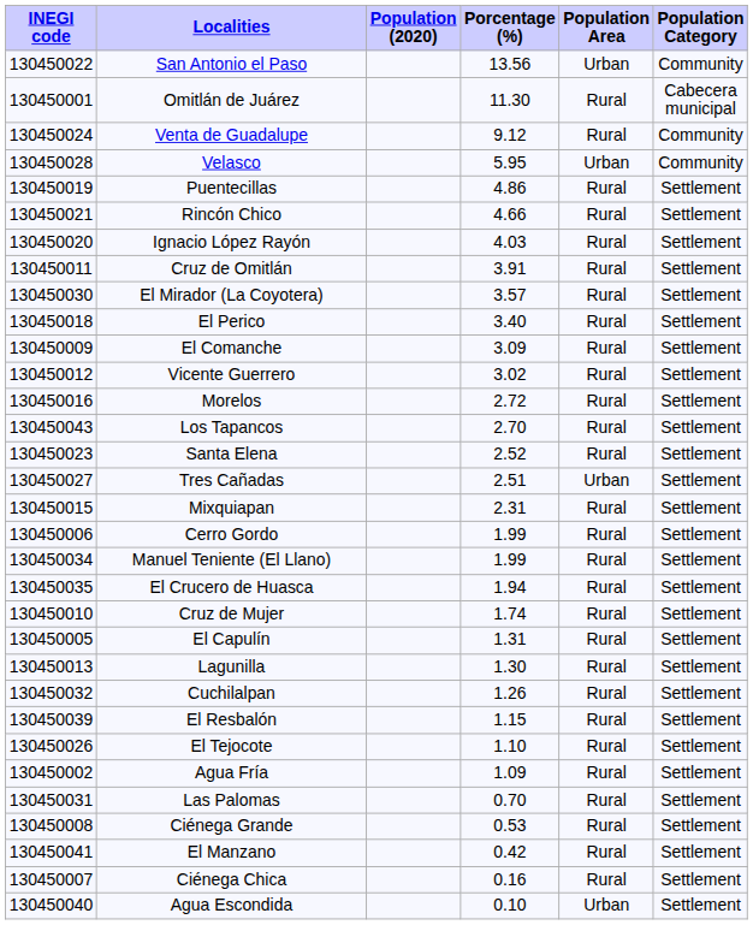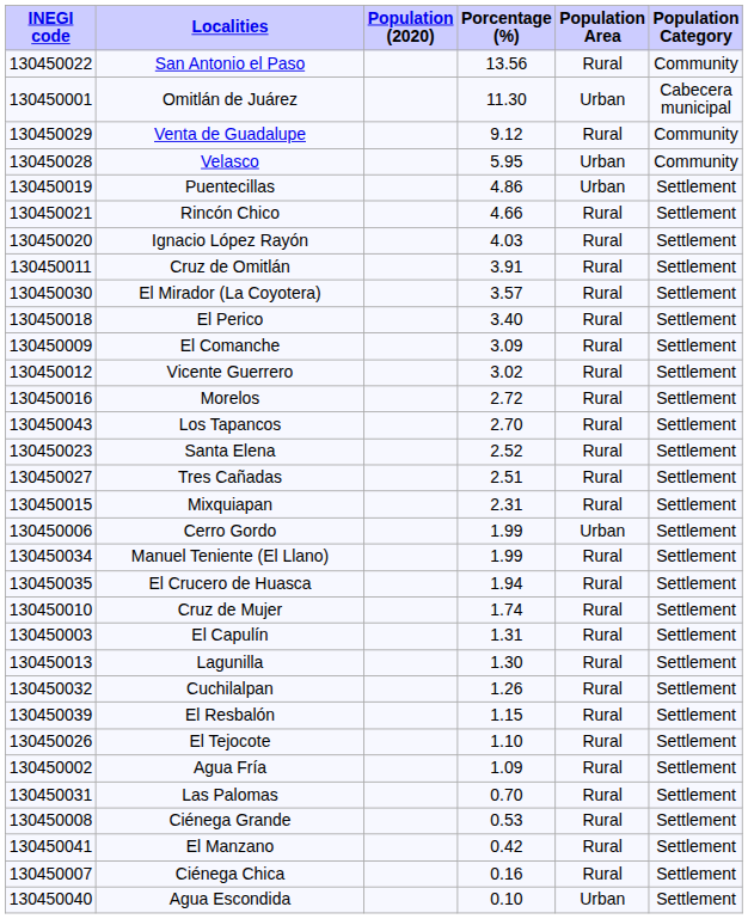 <table class="wikitable sortable" align="center" style="background:#f7f8ff; padding:5px; text-align:center;">
 <tr>
 <th style="background-color:#ccf; vertical-align:center; width: 65px;"><a href='#'>INEGI code</a></th>
 <th style="background-color:#ccf; vertical-align:center; width: 250px;"><a href='#'>Localities</a></th>
 <th style="background-color:#ccf; vertical-align:center; width: 65px;"><a href='#'>Population</a><br>(2020)</th>
 <th style="background-color:#ccf; vertical-align:center; width: 65px;">Porcentage (%)</th>
 <th style="background-color:#ccf; vertical-align:center; width: 65px;">Population Area </th>
 <th style="background-color:#ccf; vertical-align:center; width: 65px;">Population Category </th>
 </tr>
 <tr>
 <td>130450022</td>
 <td><a href='#'>San Antonio el Paso</a></td>
 <td></td>
 <td>13.56</td>
-<td>Urban</td>
+<td>Rural</td>
 <td>Community</td>
 </tr>
 <tr>
 <td>130450001</td>
 <td>Omitlán de Juárez</td>
 <td></td>
 <td>11.30</td>
-<td>Rural</td>
+<td>Urban</td>
 <td>Cabecera municipal</td>
 </tr>
 <tr>
-<td>130450024</td>
+<td>130450029</td>
 <td><a href='#'>Venta de Guadalupe</a></td>
 <td></td>
 <td>9.12</td>
 <td>Rural</td>
 <td>Community</td>
 </tr>
 <tr>
 <td>130450028</td>
 <td><a href='#'>Velasco</a></td>
 <td></td>
 <td>5.95</td>
 <td>Urban</td>
 <td>Community</td>
 </tr>
 <tr>
 <td>130450019</td>
 <td>Puentecillas</td>
 <td></td>
 <td>4.86</td>
-<td>Rural</td>
+<td>Urban</td>
 <td>Settlement</td>
 </tr>
 <tr>
 <td>130450021</td>
 <td>Rincón Chico</td>
 <td></td>
 <td>4.66</td>
 <td>Rural</td>
 <td>Settlement</td>
 </tr>
 <tr>
 <td>130450020</td>
 <td>Ignacio López Rayón</td>
 <td></td>
 <td>4.03</td>
 <td>Rural</td>
 <td>Settlement</td>
 </tr>
 <tr>
 <td>130450011</td>
 <td>Cruz de Omitlán</td>
 <td></td>
 <td>3.91</td>
 <td>Rural</td>
 <td>Settlement</td>
 </tr>
 <tr>
 <td>130450030</td>
 <td>El Mirador (La Coyotera)</td>
 <td></td>
 <td>3.57</td>
 <td>Rural</td>
 <td>Settlement</td>
 </tr>
 <tr>
 <td>130450018</td>
 <td>El Perico</td>
 <td></td>
 <td>3.40</td>
 <td>Rural</td>
 <td>Settlement</td>
 </tr>
 <tr>
 <td>130450009</td>
 <td>El Comanche</td>
 <td></td>
 <td>3.09</td>
 <td>Rural</td>
 <td>Settlement</td>
 </tr>
 <tr>
 <td>130450012</td>
 <td>Vicente Guerrero</td>
 <td></td>
 <td>3.02</td>
 <td>Rural</td>
 <td>Settlement</td>
 </tr>
 <tr>
 <td>130450016</td>
 <td>Morelos</td>
 <td></td>
 <td>2.72</td>
 <td>Rural</td>
 <td>Settlement</td>
 </tr>
 <tr>
 <td>130450043</td>
 <td>Los Tapancos</td>
 <td></td>
 <td>2.70</td>
 <td>Rural</td>
 <td>Settlement</td>
 </tr>
 <tr>
 <td>130450023</td>
 <td>Santa Elena</td>
 <td></td>
 <td>2.52</td>
 <td>Rural</td>
 <td>Settlement</td>
 </tr>
 <tr>
 <td>130450027</td>
 <td>Tres Cañadas</td>
 <td></td>
 <td>2.51</td>
-<td>Urban</td>
+<td>Rural</td>
 <td>Settlement</td>
 </tr>
 <tr>
 <td>130450015</td>
 <td>Mixquiapan</td>
 <td></td>
 <td>2.31</td>
 <td>Rural</td>
 <td>Settlement</td>
 </tr>
 <tr>
 <td>130450006</td>
 <td>Cerro Gordo</td>
 <td></td>
 <td>1.99</td>
-<td>Rural</td>
+<td>Urban</td>
 <td>Settlement</td>
 </tr>
 <tr>
 <td>130450034</td>
 <td>Manuel Teniente (El Llano)</td>
 <td></td>
 <td>1.99</td>
 <td>Rural</td>
 <td>Settlement</td>
 </tr>
 <tr>
 <td>130450035</td>
 <td>El Crucero de Huasca</td>
 <td></td>
 <td>1.94</td>
 <td>Rural</td>
 <td>Settlement</td>
 </tr>
 <tr>
 <td>130450010</td>
 <td>Cruz de Mujer</td>
 <td></td>
 <td>1.74</td>
 <td>Rural</td>
 <td>Settlement</td>
 </tr>
 <tr>
-<td>130450005</td>
+<td>130450003</td>
 <td>El Capulín</td>
 <td></td>
 <td>1.31</td>
 <td>Rural</td>
 <td>Settlement</td>
 </tr>
 <tr>
 <td>130450013</td>
 <td>Lagunilla</td>
 <td></td>
 <td>1.30</td>
 <td>Rural</td>
 <td>Settlement</td>
 </tr>
 <tr>
 <td>130450032</td>
 <td>Cuchilalpan</td>
 <td></td>
 <td>1.26</td>
 <td>Rural</td>
 <td>Settlement</td>
 </tr>
 <tr>
 <td>130450039</td>
 <td>El Resbalón</td>
 <td></td>
 <td>1.15</td>
 <td>Rural</td>
 <td>Settlement</td>
 </tr>
 <tr>
 <td>130450026</td>
 <td>El Tejocote</td>
 <td></td>
 <td>1.10</td>
 <td>Rural</td>
 <td>Settlement</td>
 </tr>
 <tr>
 <td>130450002</td>
 <td>Agua Fría</td>
 <td></td>
 <td>1.09</td>
 <td>Rural</td>
 <td>Settlement</td>
 </tr>
 <tr>
 <td>130450031</td>
 <td>Las Palomas</td>
 <td></td>
 <td>0.70</td>
 <td>Rural</td>
 <td>Settlement</td>
 </tr>
 <tr>
 <td>130450008</td>
 <td>Ciénega Grande</td>
 <td></td>
 <td>0.53</td>
 <td>Rural</td>
 <td>Settlement</td>
 </tr>
 <tr>
 <td>130450041</td>
 <td>El Manzano</td>
 <td></td>
 <td>0.42</td>
 <td>Rural</td>
 <td>Settlement</td>
 </tr>
 <tr>
 <td>130450007</td>
 <td>Ciénega Chica</td>
 <td></td>
 <td>0.16</td>
 <td>Rural</td>
 <td>Settlement</td>
 </tr>
 <tr>
 <td>130450040</td>
 <td>Agua Escondida</td>
 <td></td>
 <td>0.10</td>
 <td>Urban</td>
 <td>Settlement</td>
 </tr>
 </table>
